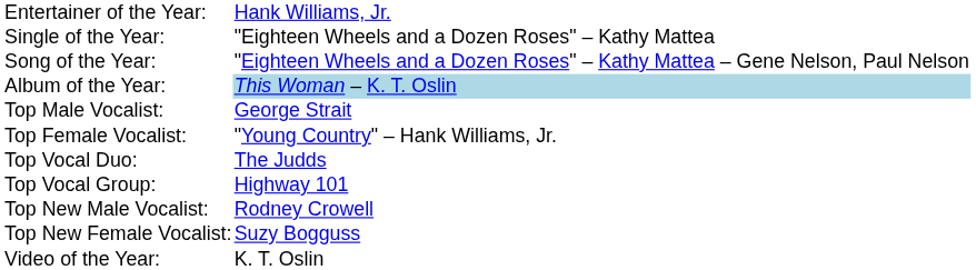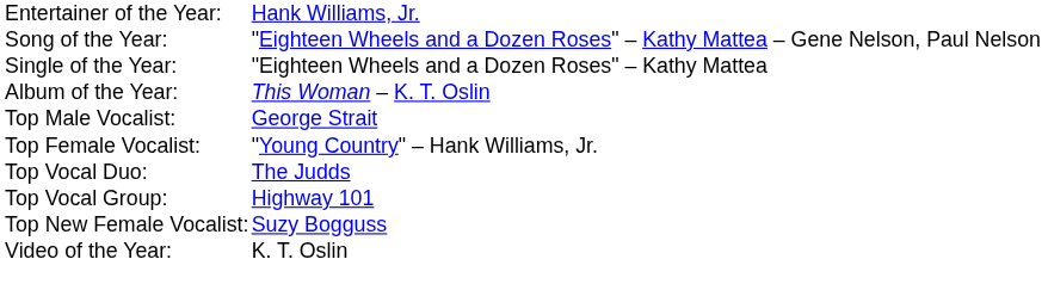 <table cellspacing="0" border="0" cellpadding="1">
 <tr>
 <td>Entertainer of the Year:</td>
 <td><a href='#'>Hank Williams, Jr.</a></td>
 </tr>
 <tr>
+<td>Song of the Year:</td>
+<td>"<a href='#'>Eighteen Wheels and a Dozen Roses</a>" – <a href='#'>Kathy Mattea</a> – Gene Nelson, Paul Nelson</td>
+</tr>
+<tr>
 <td>Single of the Year:</td>
 <td>"Eighteen Wheels and a Dozen Roses" – Kathy Mattea</td>
 </tr>
 <tr>
-<td>Song of the Year:</td>
-<td>"<a href='#'>Eighteen Wheels and a Dozen Roses</a>" – <a href='#'>Kathy Mattea</a> – Gene Nelson, Paul Nelson</td>
-</tr>
-<tr>
 <td>Album of the Year:</td>
-<td style="background: lightblue;"><em><a href='#'>This Woman</a></em> – <a href='#'>K. T. Oslin</a></td>
+<td><em><a href='#'>This Woman</a></em> – <a href='#'>K. T. Oslin</a></td>
 </tr>
 <tr>
 <td>Top Male Vocalist:</td>
 <td><a href='#'>George Strait</a></td>
 </tr>
 <tr>
 <td>Top Female Vocalist:</td>
 <td>"<a href='#'>Young Country</a>" – Hank Williams, Jr.</td>
 </tr>
 <tr>
 <td>Top Vocal Duo:</td>
 <td><a href='#'>The Judds</a></td>
 </tr>
 <tr>
 <td>Top Vocal Group:</td>
 <td><a href='#'>Highway 101</a></td>
 </tr>
 <tr>
-<td>Top New Male Vocalist:</td>
-<td><a href='#'>Rodney Crowell</a></td>
-</tr>
-<tr>
 <td>Top New Female Vocalist:</td>
 <td><a href='#'>Suzy Bogguss</a></td>
 </tr>
 <tr>
 <td>Video of the Year:</td>
 <td>K. T. Oslin</td>
 </tr>
 </table>
